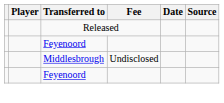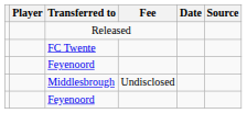 <table class="wikitable plainrowheaders sortable">
 <tr>
 <th></th>
 <th scope="col">Player</th>
 <th>Transferred to</th>
 <th style="width: 65px;">Fee</th>
 <th scope="col">Date</th>
 <th scope="col">Source</th>
 </tr>
 <tr>
 <td align="center"></td>
 <td></td>
 <td colspan="2" style="text-align: center;">Released</td>
+<td></td>
+<td></td>
+</tr>
+<tr>
+<td align="center"></td>
+<td></td>
+<td> <a href='#'>FC Twente</a></td>
+<td></td>
 <td></td>
 <td></td>
 </tr>
 <tr>
 <td align="center"></td>
 <td></td>
 <td> <a href='#'>Feyenoord</a></td>
 <td></td>
 <td></td>
 <td></td>
 </tr>
 <tr>
 <td align="center"></td>
 <td></td>
 <td> <a href='#'>Middlesbrough</a></td>
 <td>Undisclosed</td>
 <td></td>
 <td></td>
 </tr>
 <tr>
 <td align="center"></td>
 <td></td>
 <td> <a href='#'>Feyenoord</a></td>
 <td></td>
 <td></td>
 <td></td>
 </tr>
 </table>
